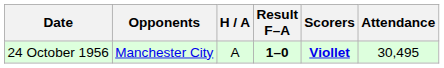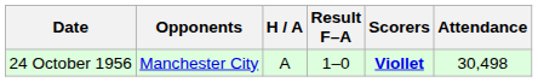 <table class="wikitable" style="text-align:center">
 <tr>
 <th>Date</th>
 <th>Opponents</th>
 <th>H / A</th>
 <th>Result<br>F–A</th>
 <th>Scorers</th>
 <th>Attendance</th>
 </tr>
 <tr bgcolor="#ddffdd">
 <td>24 October 1956</td>
 <td><a href='#'>Manchester City</a></td>
 <td>A</td>
-<td><strong>1–0</strong></td>
+<td>1–0</td>
 <td><strong><a href='#'>Viollet</a></strong></td>
-<td>30,495</td>
+<td>30,498</td>
 </tr>
 </table>
